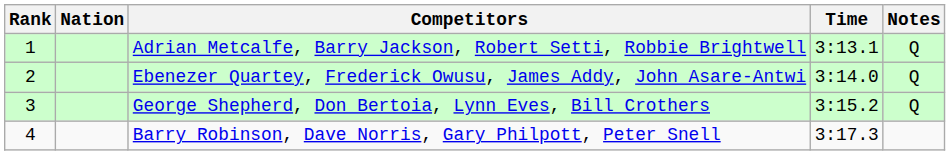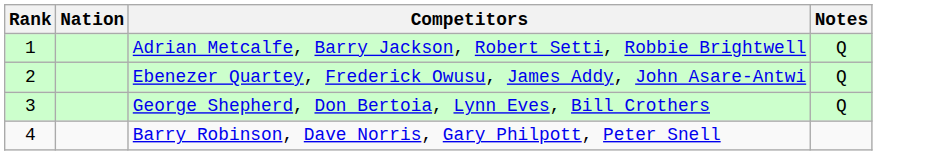 <table class="wikitable sortable" style="text-align:center">
 <tr>
 <th>Rank</th>
 <th>Nation</th>
 <th>Competitors</th>
-<th>Time</th>
 <th>Notes</th>
 </tr>
 <tr bgcolor=ccffcc>
 <td>1</td>
 <td align=left></td>
 <td align=left><a href='#'>Adrian Metcalfe</a>, <a href='#'>Barry Jackson</a>, <a href='#'>Robert Setti</a>, <a href='#'>Robbie Brightwell</a></td>
-<td>3:13.1</td>
 <td>Q</td>
 </tr>
 <tr bgcolor=ccffcc>
 <td>2</td>
 <td align=left></td>
 <td align=left><a href='#'>Ebenezer Quartey</a>, <a href='#'>Frederick Owusu</a>, <a href='#'>James Addy</a>, <a href='#'>John Asare-Antwi</a></td>
-<td>3:14.0</td>
 <td>Q</td>
 </tr>
 <tr bgcolor=ccffcc>
 <td>3</td>
 <td align=left></td>
 <td align=left><a href='#'>George Shepherd</a>, <a href='#'>Don Bertoia</a>, <a href='#'>Lynn Eves</a>, <a href='#'>Bill Crothers</a></td>
-<td>3:15.2</td>
 <td>Q</td>
 </tr>
 <tr>
 <td>4</td>
 <td align=left></td>
 <td align=left><a href='#'>Barry Robinson</a>, <a href='#'>Dave Norris</a>, <a href='#'>Gary Philpott</a>, <a href='#'>Peter Snell</a></td>
-<td>3:17.3</td>
 <td></td>
 </tr>
 </table>
